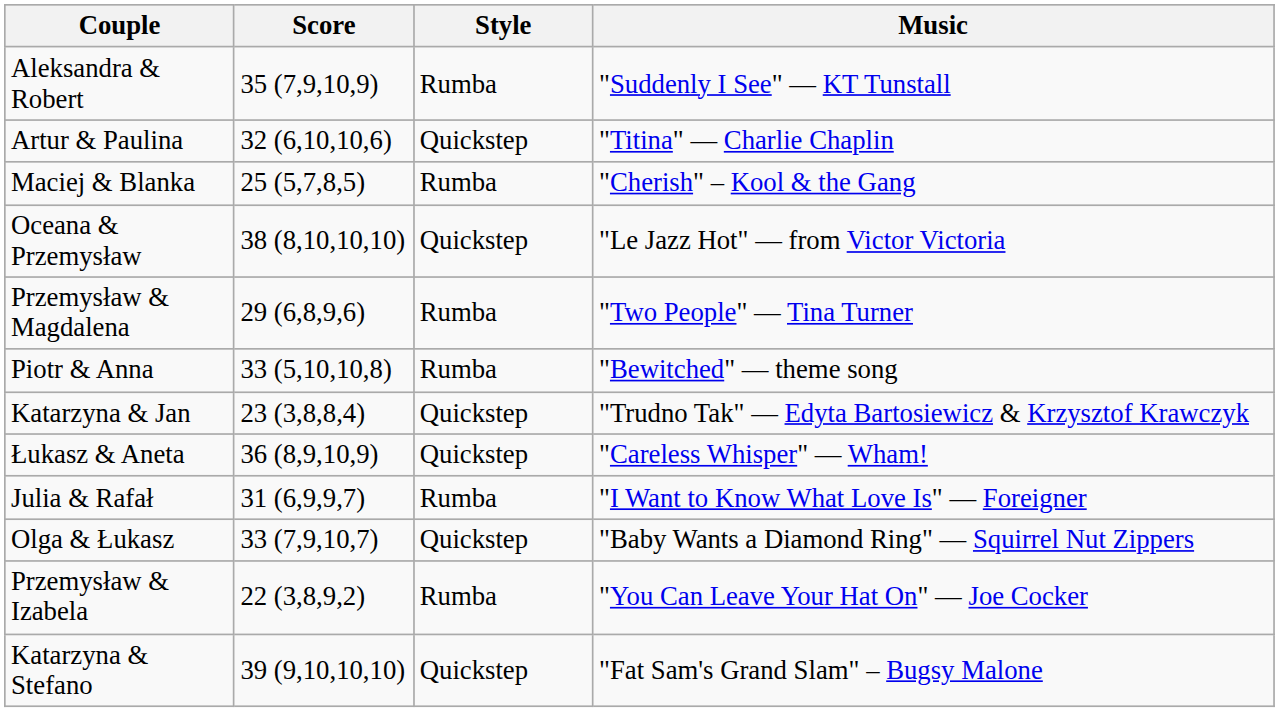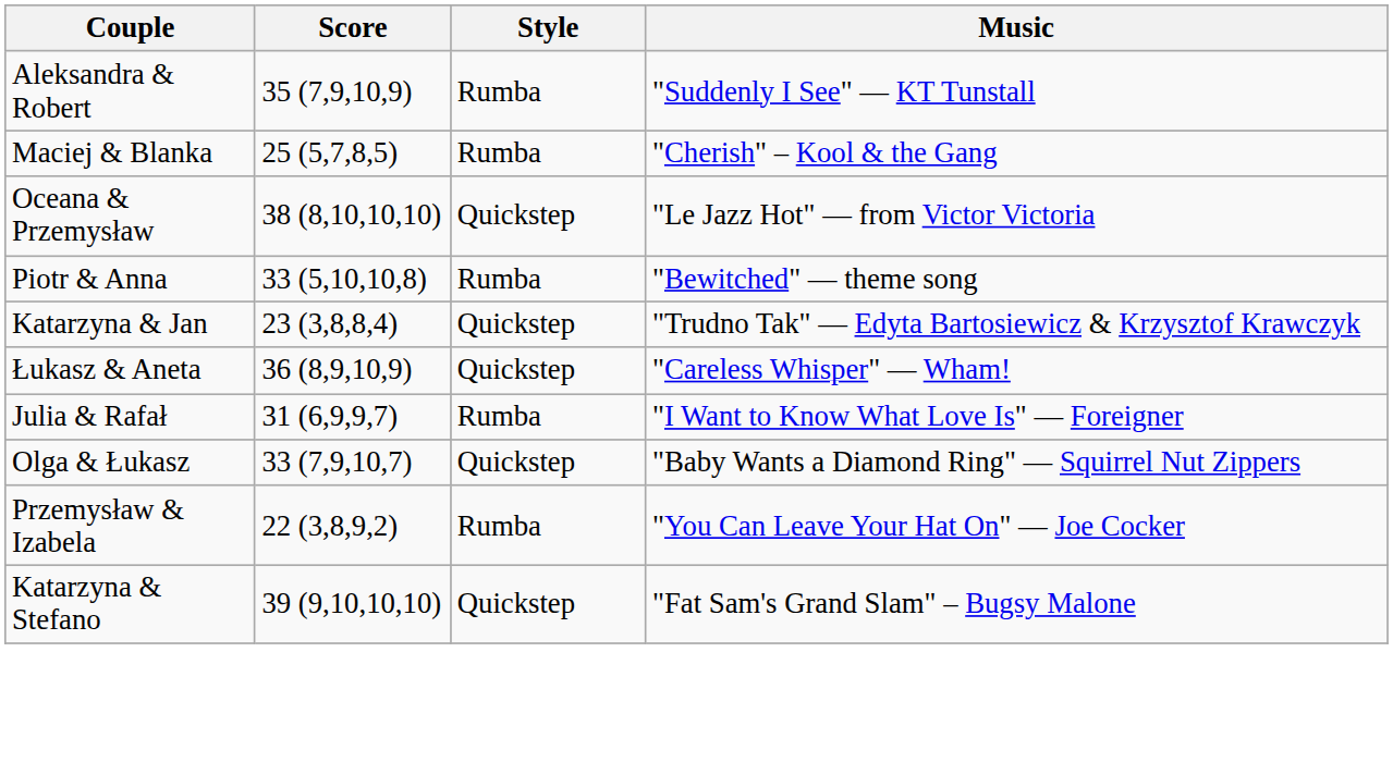 <table class="wikitable">
 <tr>
 <th style="width:130px;">Couple</th>
 <th style="width:100px;">Score</th>
 <th style="width:100px;">Style</th>
 <th style="width:400px;">Music</th>
 </tr>
 <tr>
 <td>Aleksandra & Robert</td>
 <td>35 (7,9,10,9)</td>
 <td>Rumba</td>
 <td>"<a href='#'>Suddenly I See</a>" — <a href='#'>KT Tunstall</a></td>
 </tr>
 <tr>
-<td>Artur & Paulina</td>
-<td>32 (6,10,10,6)</td>
-<td>Quickstep</td>
-<td>"<a href='#'>Titina</a>" — <a href='#'>Charlie Chaplin</a></td>
-</tr>
-<tr>
 <td>Maciej & Blanka</td>
 <td>25 (5,7,8,5)</td>
 <td>Rumba</td>
 <td>"<a href='#'>Cherish</a>" – <a href='#'>Kool & the Gang</a></td>
 </tr>
 <tr>
 <td>Oceana & Przemysław</td>
 <td>38 (8,10,10,10)</td>
 <td>Quickstep</td>
 <td>"Le Jazz Hot" — from <a href='#'>Victor Victoria</a></td>
-</tr>
-<tr>
-<td>Przemysław & Magdalena</td>
-<td>29 (6,8,9,6)</td>
-<td>Rumba</td>
-<td>"<a href='#'>Two People</a>" — <a href='#'>Tina Turner</a></td>
 </tr>
 <tr>
 <td>Piotr & Anna</td>
 <td>33 (5,10,10,8)</td>
 <td>Rumba</td>
 <td>"<a href='#'>Bewitched</a>" — theme song</td>
 </tr>
 <tr>
 <td>Katarzyna & Jan</td>
 <td>23 (3,8,8,4)</td>
 <td>Quickstep</td>
 <td>"Trudno Tak" — <a href='#'>Edyta Bartosiewicz</a> & <a href='#'>Krzysztof Krawczyk</a></td>
 </tr>
 <tr>
 <td>Łukasz & Aneta</td>
 <td>36 (8,9,10,9)</td>
 <td>Quickstep</td>
 <td>"<a href='#'>Careless Whisper</a>" — <a href='#'>Wham!</a></td>
 </tr>
 <tr>
 <td>Julia & Rafał</td>
 <td>31 (6,9,9,7)</td>
 <td>Rumba</td>
 <td>"<a href='#'>I Want to Know What Love Is</a>" — <a href='#'>Foreigner</a></td>
 </tr>
 <tr>
 <td>Olga & Łukasz</td>
 <td>33 (7,9,10,7)</td>
 <td>Quickstep</td>
 <td>"Baby Wants a Diamond Ring" — <a href='#'>Squirrel Nut Zippers</a></td>
 </tr>
 <tr>
 <td>Przemysław & Izabela</td>
 <td>22 (3,8,9,2)</td>
 <td>Rumba</td>
 <td>"<a href='#'>You Can Leave Your Hat On</a>" — <a href='#'>Joe Cocker</a></td>
 </tr>
 <tr>
 <td>Katarzyna & Stefano</td>
 <td>39 (9,10,10,10)</td>
 <td>Quickstep</td>
 <td>"Fat Sam's Grand Slam" – <a href='#'>Bugsy Malone</a></td>
 </tr>
 </table>
